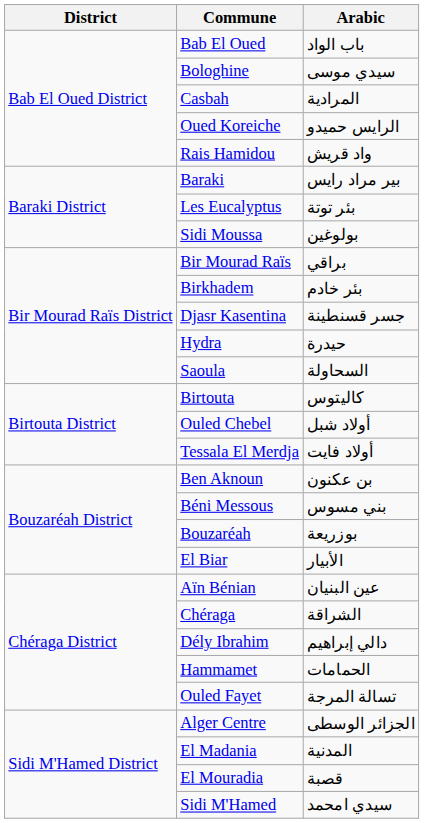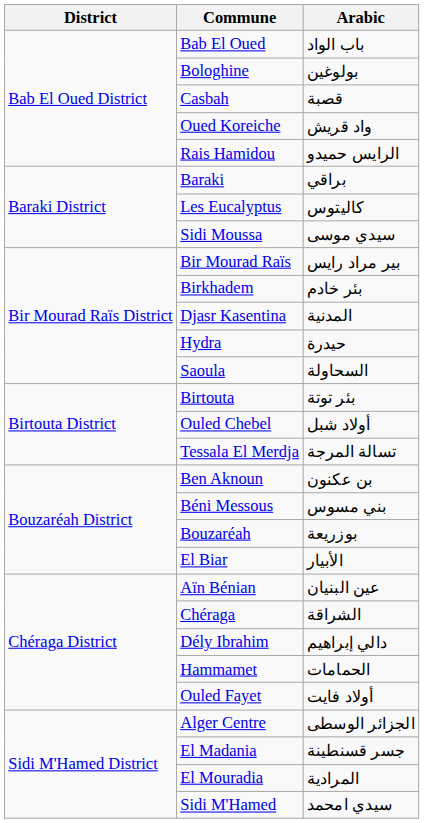 <table class="wikitable sortable">
 <tr>
 <th>District</th>
 <th>Commune</th>
 <th>Arabic</th>
 </tr>
 <tr>
 <td rowspan="5"><a href='#'>Bab El Oued District</a></td>
 <td><a href='#'>Bab El Oued</a></td>
 <td>باب الواد</td>
 </tr>
 <tr>
 <td><a href='#'>Bologhine</a></td>
-<td>سيدي موسى</td>
+<td>بولوغين</td>
 </tr>
 <tr>
 <td><a href='#'>Casbah</a></td>
-<td>المرادية</td>
+<td>قصبة</td>
 </tr>
 <tr>
 <td><a href='#'>Oued Koreiche</a></td>
-<td>الرايس حميدو</td>
+<td>واد قريش</td>
 </tr>
 <tr>
 <td><a href='#'>Rais Hamidou</a></td>
-<td>واد قريش</td>
+<td>الرايس حميدو</td>
 </tr>
 <tr>
 <td rowspan="3"><a href='#'>Baraki District</a></td>
 <td><a href='#'>Baraki</a></td>
-<td>بير مراد رايس</td>
+<td>براقي</td>
 </tr>
 <tr>
 <td><a href='#'>Les Eucalyptus</a></td>
-<td>بئر توتة</td>
+<td>کالیتوس</td>
 </tr>
 <tr>
 <td><a href='#'>Sidi Moussa</a></td>
-<td>بولوغين</td>
+<td>سيدي موسى</td>
 </tr>
 <tr>
 <td rowspan="5"><a href='#'>Bir Mourad Raïs District</a></td>
 <td><a href='#'>Bir Mourad Raïs</a></td>
-<td>براقي</td>
+<td>بير مراد رايس</td>
 </tr>
 <tr>
 <td><a href='#'>Birkhadem</a></td>
 <td>بئر خادم</td>
 </tr>
 <tr>
 <td><a href='#'>Djasr Kasentina</a></td>
-<td>جسر قسنطينة</td>
+<td>المدنية</td>
 </tr>
 <tr>
 <td><a href='#'>Hydra</a></td>
 <td>حيدرة</td>
 </tr>
 <tr>
 <td><a href='#'>Saoula</a></td>
 <td>السحاولة</td>
 </tr>
 <tr>
 <td rowspan="3"><a href='#'>Birtouta District</a></td>
 <td><a href='#'>Birtouta</a></td>
-<td>کالیتوس</td>
+<td>بئر توتة</td>
 </tr>
 <tr>
 <td><a href='#'>Ouled Chebel</a></td>
 <td>أولاد شبل</td>
 </tr>
 <tr>
 <td><a href='#'>Tessala El Merdja</a></td>
-<td>أولاد فايت</td>
+<td>تسالة المرجة</td>
 </tr>
 <tr>
 <td rowspan="4"><a href='#'>Bouzaréah District</a></td>
 <td><a href='#'>Ben Aknoun</a></td>
 <td>بن عكنون</td>
 </tr>
 <tr>
 <td><a href='#'>Béni Messous</a></td>
 <td>بني مسوس</td>
 </tr>
 <tr>
 <td><a href='#'>Bouzaréah</a></td>
 <td>بوزريعة</td>
 </tr>
 <tr>
 <td><a href='#'>El Biar</a></td>
 <td>الأبيار</td>
 </tr>
 <tr>
 <td rowspan="5"><a href='#'>Chéraga District</a></td>
 <td><a href='#'>Aïn Bénian</a></td>
 <td>عين البنيان</td>
 </tr>
 <tr>
 <td><a href='#'>Chéraga</a></td>
 <td>الشراقة</td>
 </tr>
 <tr>
 <td><a href='#'>Dély Ibrahim</a></td>
 <td>دالي إبراهيم</td>
 </tr>
 <tr>
 <td><a href='#'>Hammamet</a></td>
 <td>الحمامات</td>
 </tr>
 <tr>
 <td><a href='#'>Ouled Fayet</a></td>
-<td>تسالة المرجة</td>
+<td>أولاد فايت</td>
 </tr>
 <tr>
 <td rowspan="4"><a href='#'>Sidi M'Hamed District</a></td>
 <td><a href='#'>Alger Centre</a></td>
 <td>الجزائر الوسطى</td>
 </tr>
 <tr>
 <td><a href='#'>El Madania</a></td>
-<td>المدنية</td>
+<td>جسر قسنطينة</td>
 </tr>
 <tr>
 <td><a href='#'>El Mouradia</a></td>
-<td>قصبة</td>
+<td>المرادية</td>
 </tr>
 <tr>
 <td><a href='#'>Sidi M'Hamed</a></td>
 <td>سيدي امحمد</td>
 </tr>
 </table>
